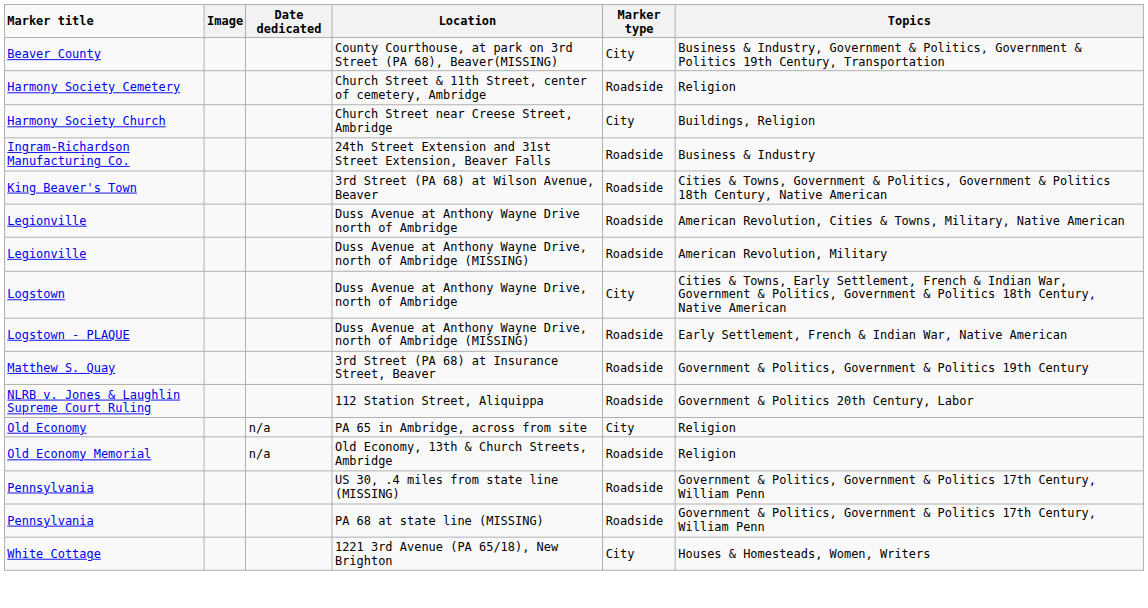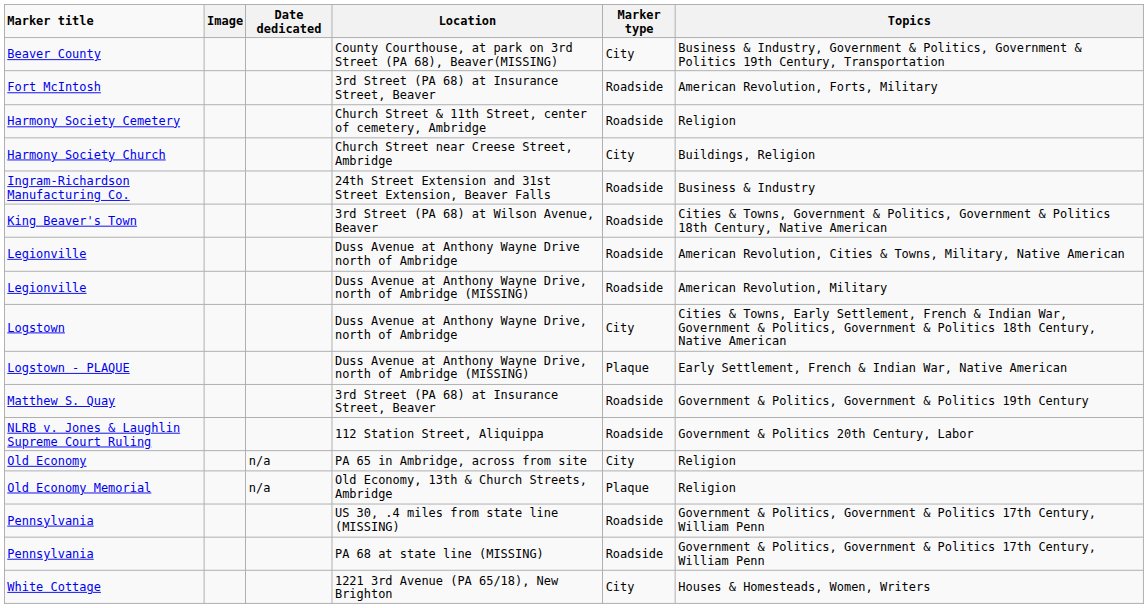 <table class="wikitable sortable" style="width:98%">
 <tr>
 <td><strong>Marker title</strong></td>
 <th class="unsortable"><strong>Image</strong></th>
 <th><strong>Date dedicated</strong></th>
 <th><strong>Location</strong></th>
 <th><strong>Marker type</strong></th>
 <th><strong>Topics</strong></th>
 </tr>
 <tr ->
 <td><a href='#'>Beaver County</a></td>
 <td></td>
 <td></td>
 <td>County Courthouse, at park on 3rd Street (PA 68), Beaver(MISSING)<br><small></small></td>
 <td>City</td>
 <td>Business & Industry, Government & Politics, Government & Politics 19th Century, Transportation</td>
+</tr>
+<tr ->
+<td><a href='#'>Fort McIntosh</a></td>
+<td></td>
+<td></td>
+<td>3rd Street (PA 68) at Insurance Street, Beaver<br><small></small></td>
+<td>Roadside</td>
+<td>American Revolution, Forts, Military</td>
 </tr>
 <tr ->
 <td><a href='#'>Harmony Society Cemetery</a></td>
 <td></td>
 <td></td>
 <td>Church Street & 11th Street, center of cemetery, Ambridge<br><small></small></td>
 <td>Roadside</td>
 <td>Religion</td>
 </tr>
 <tr ->
 <td><a href='#'>Harmony Society Church</a></td>
 <td></td>
 <td></td>
 <td>Church Street near Creese Street, Ambridge<br><small></small></td>
 <td>City</td>
 <td>Buildings, Religion</td>
 </tr>
 <tr ->
 <td><a href='#'>Ingram-Richardson Manufacturing Co.</a></td>
 <td></td>
 <td></td>
 <td>24th Street Extension and 31st Street Extension, Beaver Falls<br><small></small></td>
 <td>Roadside</td>
 <td>Business & Industry</td>
 </tr>
 <tr ->
 <td><a href='#'>King Beaver's Town</a></td>
 <td></td>
 <td></td>
 <td>3rd Street (PA 68) at Wilson Avenue, Beaver<br><small></small></td>
 <td>Roadside</td>
 <td>Cities & Towns, Government & Politics, Government & Politics 18th Century, Native American</td>
 </tr>
 <tr ->
 <td><a href='#'>Legionville</a></td>
 <td></td>
 <td></td>
 <td>Duss Avenue at Anthony Wayne Drive north of Ambridge<br><small></small></td>
 <td>Roadside</td>
 <td>American Revolution, Cities & Towns, Military, Native American</td>
 </tr>
 <tr ->
 <td><a href='#'>Legionville</a></td>
 <td></td>
 <td></td>
 <td>Duss Avenue at Anthony Wayne Drive, north of Ambridge (MISSING)<br><small></small></td>
 <td>Roadside</td>
 <td>American Revolution, Military</td>
 </tr>
 <tr ->
 <td><a href='#'>Logstown</a></td>
 <td></td>
 <td></td>
 <td>Duss Avenue at Anthony Wayne Drive, north of Ambridge<br><small></small></td>
 <td>City</td>
 <td>Cities & Towns, Early Settlement, French & Indian War, Government & Politics, Government & Politics 18th Century, Native American</td>
 </tr>
 <tr ->
 <td><a href='#'>Logstown - PLAQUE</a></td>
 <td></td>
 <td></td>
 <td>Duss Avenue at Anthony Wayne Drive, north of Ambridge (MISSING)<br><small></small></td>
-<td>Roadside</td>
+<td>Plaque</td>
 <td>Early Settlement, French & Indian War, Native American</td>
 </tr>
 <tr ->
 <td><a href='#'>Matthew S. Quay</a></td>
 <td></td>
 <td></td>
 <td>3rd Street (PA 68) at Insurance Street, Beaver<br><small></small></td>
 <td>Roadside</td>
 <td>Government & Politics, Government & Politics 19th Century</td>
 </tr>
 <tr ->
 <td><a href='#'>NLRB v. Jones & Laughlin Supreme Court Ruling</a></td>
 <td></td>
 <td></td>
 <td>112 Station Street, Aliquippa<br><small></small></td>
 <td>Roadside</td>
 <td>Government & Politics 20th Century, Labor</td>
 </tr>
 <tr ->
 <td><a href='#'>Old Economy</a></td>
 <td></td>
 <td>n/a</td>
 <td>PA 65 in Ambridge, across from site<br><small></small></td>
 <td>City</td>
 <td>Religion</td>
 </tr>
 <tr ->
 <td><a href='#'>Old Economy Memorial</a></td>
 <td></td>
 <td>n/a</td>
 <td>Old Economy, 13th & Church Streets, Ambridge<br><small></small></td>
-<td>Roadside</td>
+<td>Plaque</td>
 <td>Religion</td>
 </tr>
 <tr ->
 <td><a href='#'>Pennsylvania</a></td>
 <td></td>
 <td></td>
 <td>US 30, .4 miles from state line (MISSING)<br><small></small></td>
 <td>Roadside</td>
 <td>Government & Politics, Government & Politics 17th Century, William Penn</td>
 </tr>
 <tr ->
 <td><a href='#'>Pennsylvania</a></td>
 <td></td>
 <td></td>
 <td>PA 68 at state line (MISSING)<br><small></small></td>
 <td>Roadside</td>
 <td>Government & Politics, Government & Politics 17th Century, William Penn</td>
 </tr>
 <tr ->
 <td><a href='#'>White Cottage</a></td>
 <td></td>
 <td></td>
 <td>1221 3rd Avenue (PA 65/18), New Brighton<br><small></small></td>
 <td>City</td>
 <td>Houses & Homesteads, Women, Writers</td>
 </tr>
 </table>
